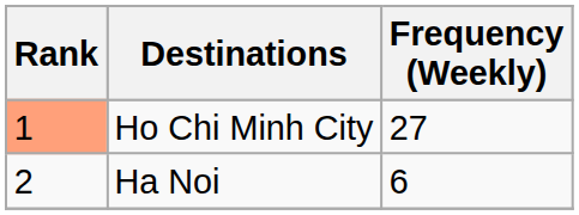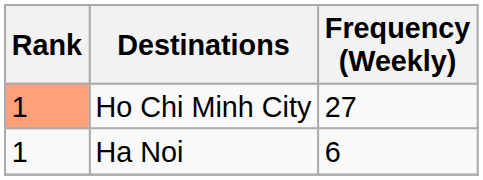 <table class="wikitable sortable" style="font-size:89%; align=center;">
 <tr style="background:darkgrey;">
 <th>Rank</th>
 <th>Destinations</th>
 <th>Frequency<br>(Weekly)</th>
 </tr>
 <tr>
 <td style="background: lightsalmon;">1</td>
 <td>Ho Chi Minh City</td>
 <td>27</td>
 </tr>
 <tr>
-<td>2</td>
+<td>1</td>
 <td>Ha Noi</td>
 <td>6</td>
 </tr>
 <tr>
 </tr>
 </table>
